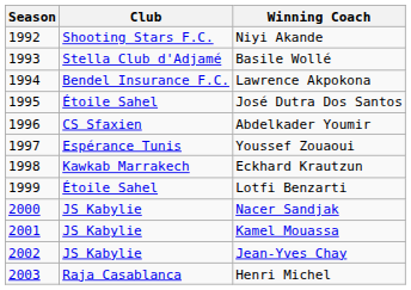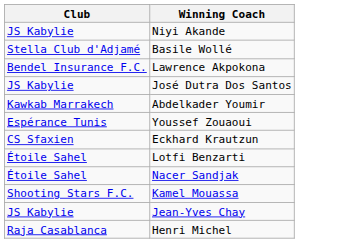 <table class="wikitable">
 <tr>
-<th>Season</th>
 <th>Club</th>
 <th>Winning Coach</th>
 </tr>
 <tr>
-<td>1992</td>
-<td><a href='#'>Shooting Stars F.C.</a></td>
+<td><a href='#'>JS Kabylie</a></td>
 <td>Niyi Akande</td>
 </tr>
 <tr>
-<td>1993</td>
 <td><a href='#'>Stella Club d'Adjamé</a></td>
 <td>Basile Wollé</td>
 </tr>
 <tr>
-<td>1994</td>
 <td><a href='#'>Bendel Insurance F.C.</a></td>
 <td>Lawrence Akpokona</td>
 </tr>
 <tr>
-<td>1995</td>
-<td><a href='#'>Étoile Sahel</a></td>
+<td><a href='#'>JS Kabylie</a></td>
 <td>José Dutra Dos Santos</td>
 </tr>
 <tr>
-<td>1996</td>
-<td><a href='#'>CS Sfaxien</a></td>
+<td><a href='#'>Kawkab Marrakech</a></td>
 <td>Abdelkader Youmir</td>
 </tr>
 <tr>
-<td>1997</td>
 <td><a href='#'>Espérance Tunis</a></td>
 <td>Youssef Zouaoui</td>
 </tr>
 <tr>
-<td>1998</td>
-<td><a href='#'>Kawkab Marrakech</a></td>
+<td><a href='#'>CS Sfaxien</a></td>
 <td>Eckhard Krautzun</td>
 </tr>
 <tr>
-<td>1999</td>
 <td><a href='#'>Étoile Sahel</a></td>
 <td>Lotfi Benzarti</td>
 </tr>
 <tr>
-<td><a href='#'>2000</a></td>
-<td><a href='#'>JS Kabylie</a></td>
+<td><a href='#'>Étoile Sahel</a></td>
 <td><a href='#'>Nacer Sandjak</a></td>
 </tr>
 <tr>
-<td><a href='#'>2001</a></td>
-<td><a href='#'>JS Kabylie</a></td>
+<td><a href='#'>Shooting Stars F.C.</a></td>
 <td><a href='#'>Kamel Mouassa</a></td>
 </tr>
 <tr>
-<td><a href='#'>2002</a></td>
 <td><a href='#'>JS Kabylie</a></td>
 <td><a href='#'>Jean-Yves Chay</a></td>
 </tr>
 <tr>
-<td><a href='#'>2003</a></td>
 <td><a href='#'>Raja Casablanca</a></td>
 <td>Henri Michel</td>
 </tr>
 </table>
